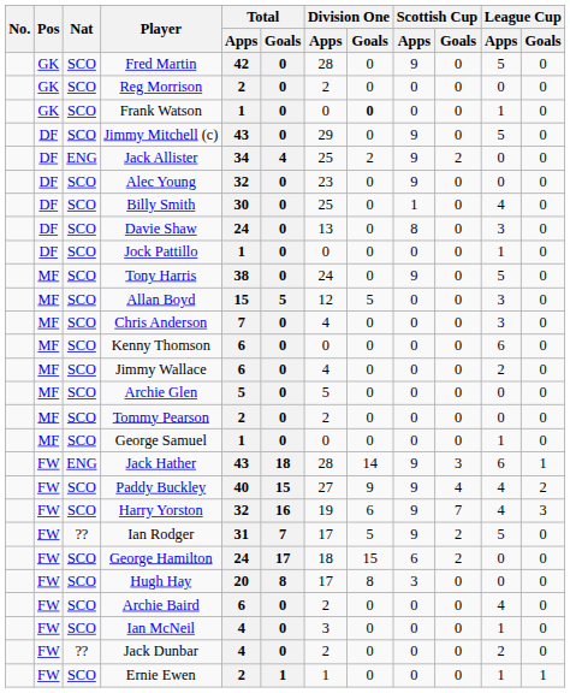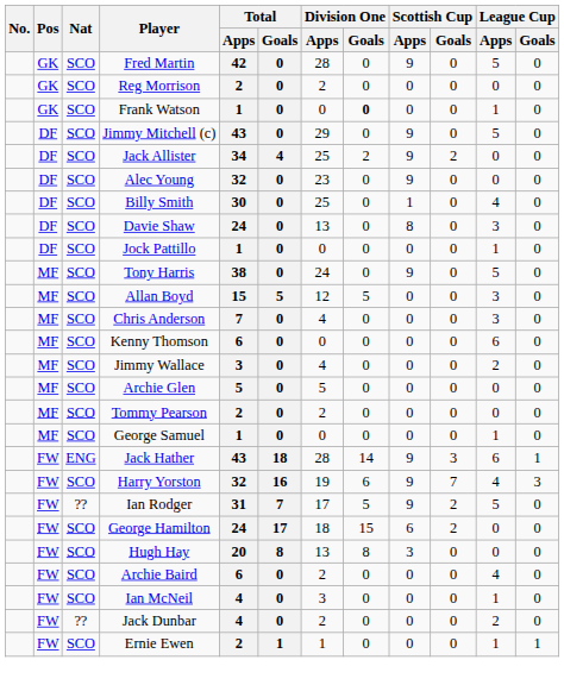 <table class="wikitable sortable" style="text-align: center;">
 <tr>
 <th rowspan="2"><abbr>No.</abbr></th>
 <th rowspan="2"><abbr>Pos</abbr></th>
 <th rowspan="2"><abbr>Nat</abbr></th>
 <th rowspan="2">Player</th>
 <th colspan="2">Total</th>
 <th colspan="2">Division One</th>
 <th colspan="2">Scottish Cup</th>
 <th colspan="2">League Cup</th>
 </tr>
 <tr>
 <th>Apps</th>
 <th>Goals</th>
 <th>Apps</th>
 <th>Goals</th>
 <th>Apps</th>
 <th>Goals</th>
 <th>Apps</th>
 <th>Goals</th>
 </tr>
 <tr>
 <td></td>
 <td><a href='#'>GK</a></td>
 <td> <a href='#'>SCO</a></td>
 <td><a href='#'>Fred Martin</a></td>
 <th>42</th>
 <th>0</th>
 <td>28</td>
 <td>0</td>
 <td>9</td>
 <td>0</td>
 <td>5</td>
 <td>0</td>
 </tr>
 <tr>
 <td></td>
 <td><a href='#'>GK</a></td>
 <td> <a href='#'>SCO</a></td>
 <td><a href='#'>Reg Morrison</a></td>
 <th>2</th>
 <th>0</th>
 <td>2</td>
 <td>0</td>
 <td>0</td>
 <td>0</td>
 <td>0</td>
 <td>0</td>
 </tr>
 <tr>
 <td></td>
 <td><a href='#'>GK</a></td>
 <td> <a href='#'>SCO</a></td>
 <td>Frank Watson</td>
 <th>1</th>
 <th>0</th>
 <td>0</td>
 <td><strong>0</strong></td>
 <td>0</td>
 <td>0</td>
 <td>1</td>
 <td>0</td>
 </tr>
 <tr>
 <td></td>
 <td><a href='#'>DF</a></td>
 <td> <a href='#'>SCO</a></td>
 <td><a href='#'>Jimmy Mitchell</a> (c)</td>
 <th>43</th>
 <th>0</th>
 <td>29</td>
 <td>0</td>
 <td>9</td>
 <td>0</td>
 <td>5</td>
 <td>0</td>
 </tr>
 <tr>
 <td></td>
 <td><a href='#'>DF</a></td>
-<td> <a href='#'>ENG</a></td>
+<td> <a href='#'>SCO</a></td>
 <td><a href='#'>Jack Allister</a></td>
 <th>34</th>
 <th>4</th>
 <td>25</td>
 <td>2</td>
 <td>9</td>
 <td>2</td>
 <td>0</td>
 <td>0</td>
 </tr>
 <tr>
 <td></td>
 <td><a href='#'>DF</a></td>
 <td> <a href='#'>SCO</a></td>
 <td><a href='#'>Alec Young</a></td>
 <th>32</th>
 <th>0</th>
 <td>23</td>
 <td>0</td>
 <td>9</td>
 <td>0</td>
 <td>0</td>
 <td>0</td>
 </tr>
 <tr>
 <td></td>
 <td><a href='#'>DF</a></td>
 <td> <a href='#'>SCO</a></td>
 <td><a href='#'>Billy Smith</a></td>
 <th>30</th>
 <th>0</th>
 <td>25</td>
 <td>0</td>
 <td>1</td>
 <td>0</td>
 <td>4</td>
 <td>0</td>
 </tr>
 <tr>
 <td></td>
 <td><a href='#'>DF</a></td>
 <td> <a href='#'>SCO</a></td>
 <td><a href='#'>Davie Shaw</a></td>
 <th>24</th>
 <th>0</th>
 <td>13</td>
 <td>0</td>
 <td>8</td>
 <td>0</td>
 <td>3</td>
 <td>0</td>
 </tr>
 <tr>
 <td></td>
 <td><a href='#'>DF</a></td>
 <td> <a href='#'>SCO</a></td>
 <td><a href='#'>Jock Pattillo</a></td>
 <th>1</th>
 <th>0</th>
 <td>0</td>
 <td>0</td>
 <td>0</td>
 <td>0</td>
 <td>1</td>
 <td>0</td>
 </tr>
 <tr>
 <td></td>
 <td><a href='#'>MF</a></td>
 <td> <a href='#'>SCO</a></td>
 <td><a href='#'>Tony Harris</a></td>
 <th>38</th>
 <th>0</th>
 <td>24</td>
 <td>0</td>
 <td>9</td>
 <td>0</td>
 <td>5</td>
 <td>0</td>
 </tr>
 <tr>
 <td></td>
 <td><a href='#'>MF</a></td>
 <td> <a href='#'>SCO</a></td>
 <td><a href='#'>Allan Boyd</a></td>
 <th>15</th>
 <th>5</th>
 <td>12</td>
 <td>5</td>
 <td>0</td>
 <td>0</td>
 <td>3</td>
 <td>0</td>
 </tr>
 <tr>
 <td></td>
 <td><a href='#'>MF</a></td>
 <td> <a href='#'>SCO</a></td>
 <td><a href='#'>Chris Anderson</a></td>
 <th>7</th>
 <th>0</th>
 <td>4</td>
 <td>0</td>
 <td>0</td>
 <td>0</td>
 <td>3</td>
 <td>0</td>
 </tr>
 <tr>
 <td></td>
 <td><a href='#'>MF</a></td>
 <td> <a href='#'>SCO</a></td>
 <td>Kenny Thomson</td>
 <th>6</th>
 <th>0</th>
 <td>0</td>
 <td>0</td>
 <td>0</td>
 <td>0</td>
 <td>6</td>
 <td>0</td>
 </tr>
 <tr>
 <td></td>
 <td><a href='#'>MF</a></td>
 <td> <a href='#'>SCO</a></td>
 <td>Jimmy Wallace</td>
-<th>6</th>
+<th>3</th>
 <th>0</th>
 <td>4</td>
 <td>0</td>
 <td>0</td>
 <td>0</td>
 <td>2</td>
 <td>0</td>
 </tr>
 <tr>
 <td></td>
 <td><a href='#'>MF</a></td>
 <td> <a href='#'>SCO</a></td>
 <td><a href='#'>Archie Glen</a></td>
 <th>5</th>
 <th>0</th>
 <td>5</td>
 <td>0</td>
 <td>0</td>
 <td>0</td>
 <td>0</td>
 <td>0</td>
 </tr>
 <tr>
 <td></td>
 <td><a href='#'>MF</a></td>
 <td> <a href='#'>SCO</a></td>
 <td><a href='#'>Tommy Pearson</a></td>
 <th>2</th>
 <th>0</th>
 <td>2</td>
 <td>0</td>
 <td>0</td>
 <td>0</td>
 <td>0</td>
 <td>0</td>
 </tr>
 <tr>
 <td></td>
 <td><a href='#'>MF</a></td>
 <td> <a href='#'>SCO</a></td>
 <td>George Samuel</td>
 <th>1</th>
 <th>0</th>
 <td>0</td>
 <td>0</td>
 <td>0</td>
 <td>0</td>
 <td>1</td>
 <td>0</td>
 </tr>
 <tr>
 <td></td>
 <td><a href='#'>FW</a></td>
 <td> <a href='#'>ENG</a></td>
 <td><a href='#'>Jack Hather</a></td>
 <th>43</th>
 <th>18</th>
 <td>28</td>
 <td>14</td>
 <td>9</td>
 <td>3</td>
 <td>6</td>
 <td>1</td>
 </tr>
 <tr>
 <td></td>
 <td><a href='#'>FW</a></td>
 <td> <a href='#'>SCO</a></td>
-<td><a href='#'>Paddy Buckley</a></td>
-<th>40</th>
-<th>15</th>
-<td>27</td>
-<td>9</td>
-<td>9</td>
-<td>4</td>
-<td>4</td>
-<td>2</td>
-</tr>
-<tr>
-<td></td>
-<td><a href='#'>FW</a></td>
-<td> <a href='#'>SCO</a></td>
 <td><a href='#'>Harry Yorston</a></td>
 <th>32</th>
 <th>16</th>
 <td>19</td>
 <td>6</td>
 <td>9</td>
 <td>7</td>
 <td>4</td>
 <td>3</td>
 </tr>
 <tr>
 <td></td>
 <td><a href='#'>FW</a></td>
 <td>??</td>
 <td>Ian Rodger</td>
 <th>31</th>
 <th>7</th>
 <td>17</td>
 <td>5</td>
 <td>9</td>
 <td>2</td>
 <td>5</td>
 <td>0</td>
 </tr>
 <tr>
 <td></td>
 <td><a href='#'>FW</a></td>
 <td> <a href='#'>SCO</a></td>
 <td><a href='#'>George Hamilton</a></td>
 <th>24</th>
 <th>17</th>
 <td>18</td>
 <td>15</td>
 <td>6</td>
 <td>2</td>
 <td>0</td>
 <td>0</td>
 </tr>
 <tr>
 <td></td>
 <td><a href='#'>FW</a></td>
 <td> <a href='#'>SCO</a></td>
 <td><a href='#'>Hugh Hay</a></td>
 <th>20</th>
 <th>8</th>
-<td>17</td>
+<td>13</td>
 <td>8</td>
 <td>3</td>
 <td>0</td>
 <td>0</td>
 <td>0</td>
 </tr>
 <tr>
 <td></td>
 <td><a href='#'>FW</a></td>
 <td> <a href='#'>SCO</a></td>
 <td><a href='#'>Archie Baird</a></td>
 <th>6</th>
 <th>0</th>
 <td>2</td>
 <td>0</td>
 <td>0</td>
 <td>0</td>
 <td>4</td>
 <td>0</td>
 </tr>
 <tr>
 <td></td>
 <td><a href='#'>FW</a></td>
 <td> <a href='#'>SCO</a></td>
 <td><a href='#'>Ian McNeil</a></td>
 <th>4</th>
 <th>0</th>
 <td>3</td>
 <td>0</td>
 <td>0</td>
 <td>0</td>
 <td>1</td>
 <td>0</td>
 </tr>
 <tr>
 <td></td>
 <td><a href='#'>FW</a></td>
 <td>??</td>
 <td>Jack Dunbar</td>
 <th>4</th>
 <th>0</th>
 <td>2</td>
 <td>0</td>
 <td>0</td>
 <td>0</td>
 <td>2</td>
 <td>0</td>
 </tr>
 <tr>
 <td></td>
 <td><a href='#'>FW</a></td>
 <td> <a href='#'>SCO</a></td>
 <td>Ernie Ewen</td>
 <th>2</th>
 <th>1</th>
 <td>1</td>
 <td>0</td>
 <td>0</td>
 <td>0</td>
 <td>1</td>
 <td>1</td>
 </tr>
 </table>
